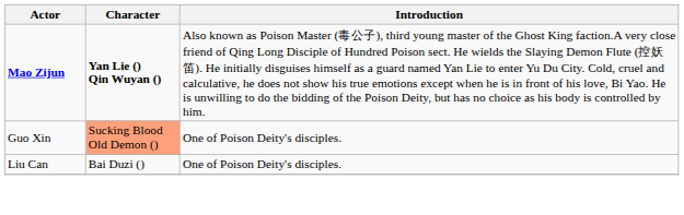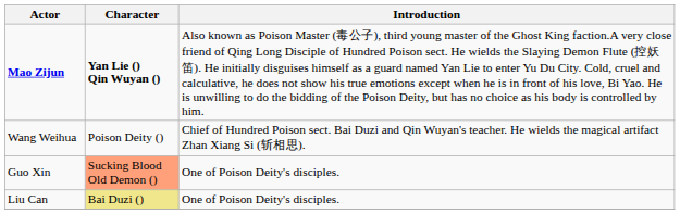 <table class="wikitable">
 <tr>
 <th style="width:12%">Actor</th>
 <th style="width:14%">Character</th>
 <th>Introduction</th>
 </tr>
 <tr>
 <td><strong><a href='#'>Mao Zijun</a></strong></td>
 <td><strong>Yan Lie () <br> Qin Wuyan ()</strong></td>
 <td>Also known as Poison Master (毒公子), third young master of the Ghost King faction.A very close friend of Qing Long Disciple of Hundred Poison sect. He wields the Slaying Demon Flute (控妖笛). He initially disguises himself as a guard named Yan Lie to enter Yu Du City. Cold, cruel and calculative, he does not show his true emotions except when he is in front of his love, Bi Yao. He is unwilling to do the bidding of the Poison Deity, but has no choice as his body is controlled by him.</td>
 </tr>
 <tr>
+<td>Wang Weihua</td>
+<td>Poison Deity ()</td>
+<td>Chief of Hundred Poison sect. Bai Duzi and Qin Wuyan's teacher. He wields the magical artifact Zhan Xiang Si (斩相思).</td>
+</tr>
+<tr>
 <td>Guo Xin</td>
 <td style="background: lightsalmon;">Sucking Blood Old Demon ()</td>
 <td>One of Poison Deity's disciples.</td>
 </tr>
 <tr>
 <td>Liu Can</td>
-<td>Bai Duzi ()</td>
+<td style="background: khaki;">Bai Duzi ()</td>
 <td>One of Poison Deity's disciples.</td>
 </tr>
 <tr>
 </tr>
 </table>
